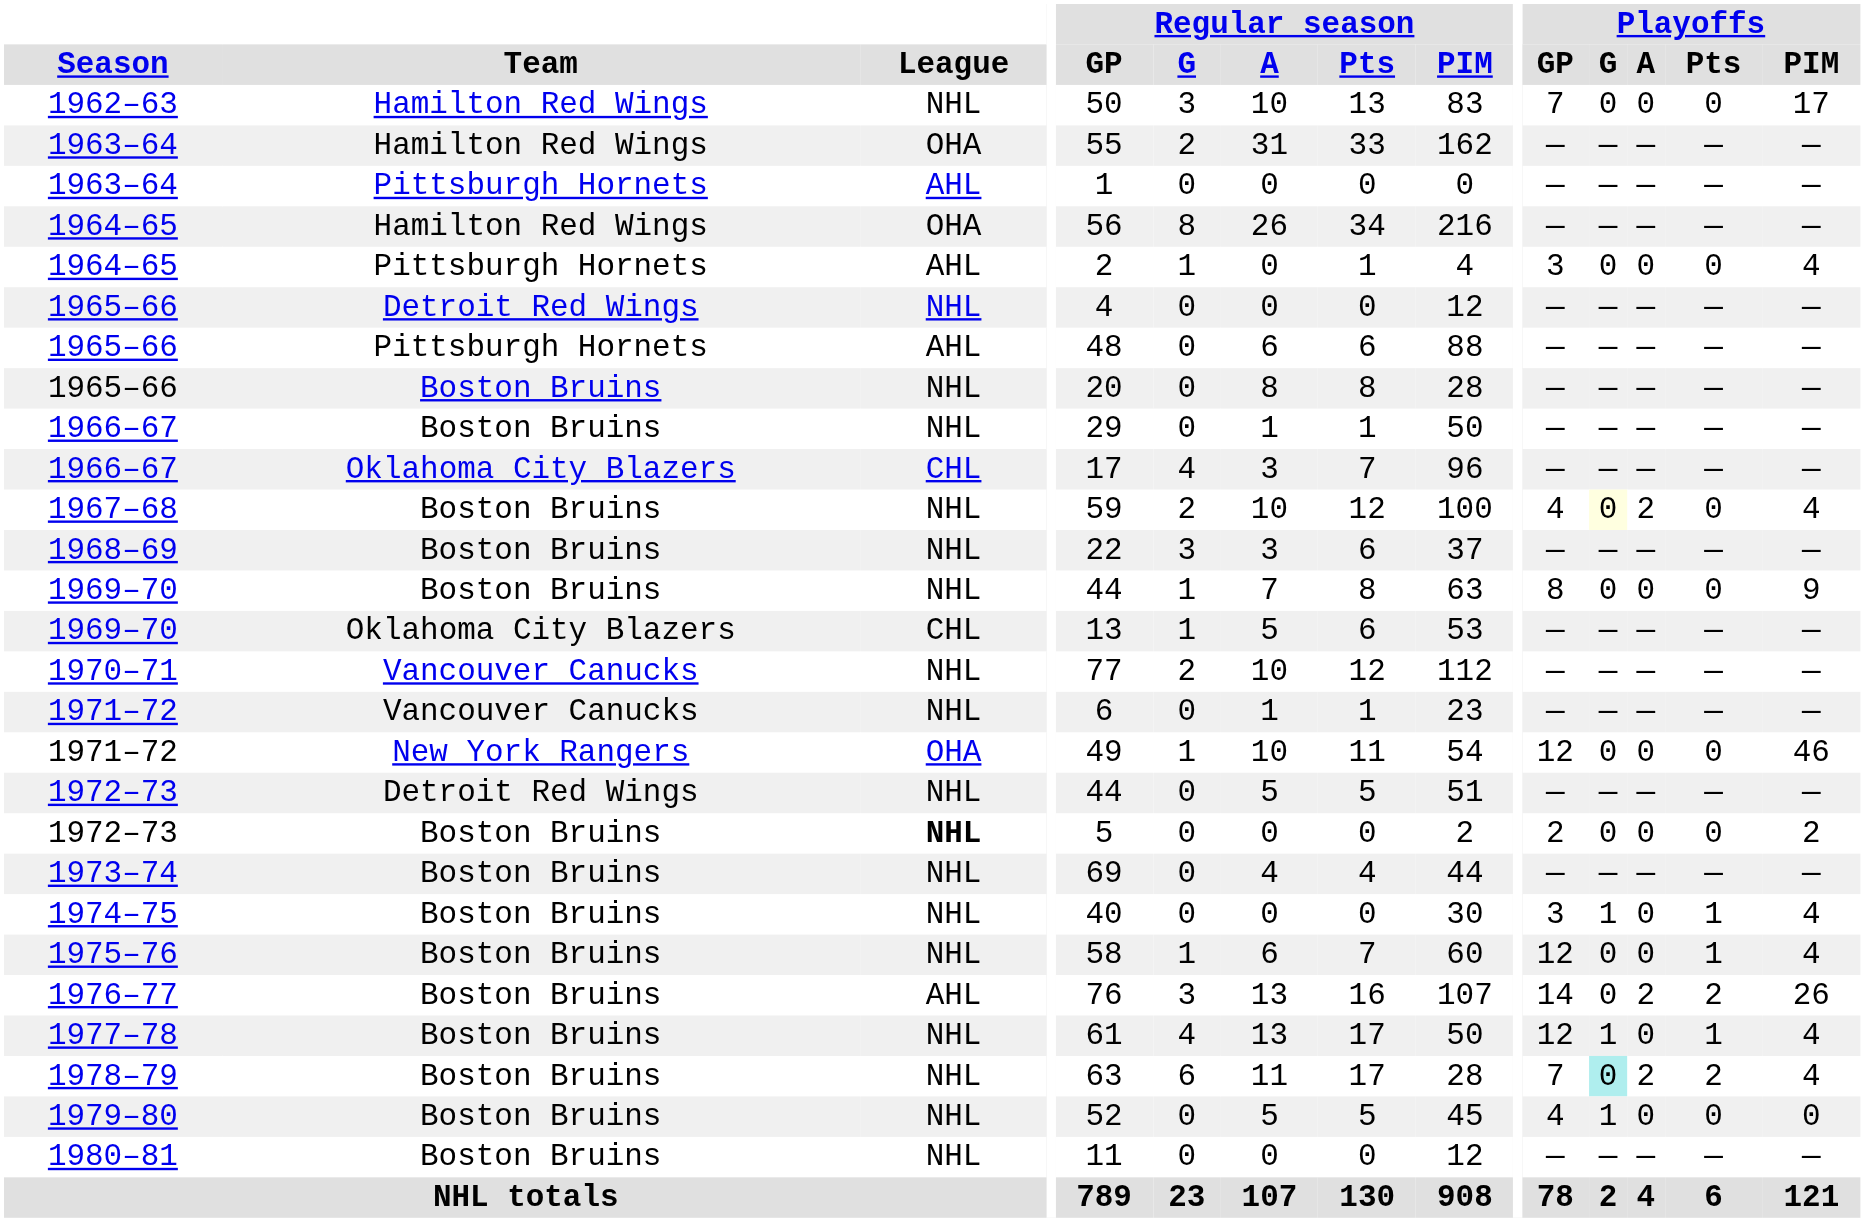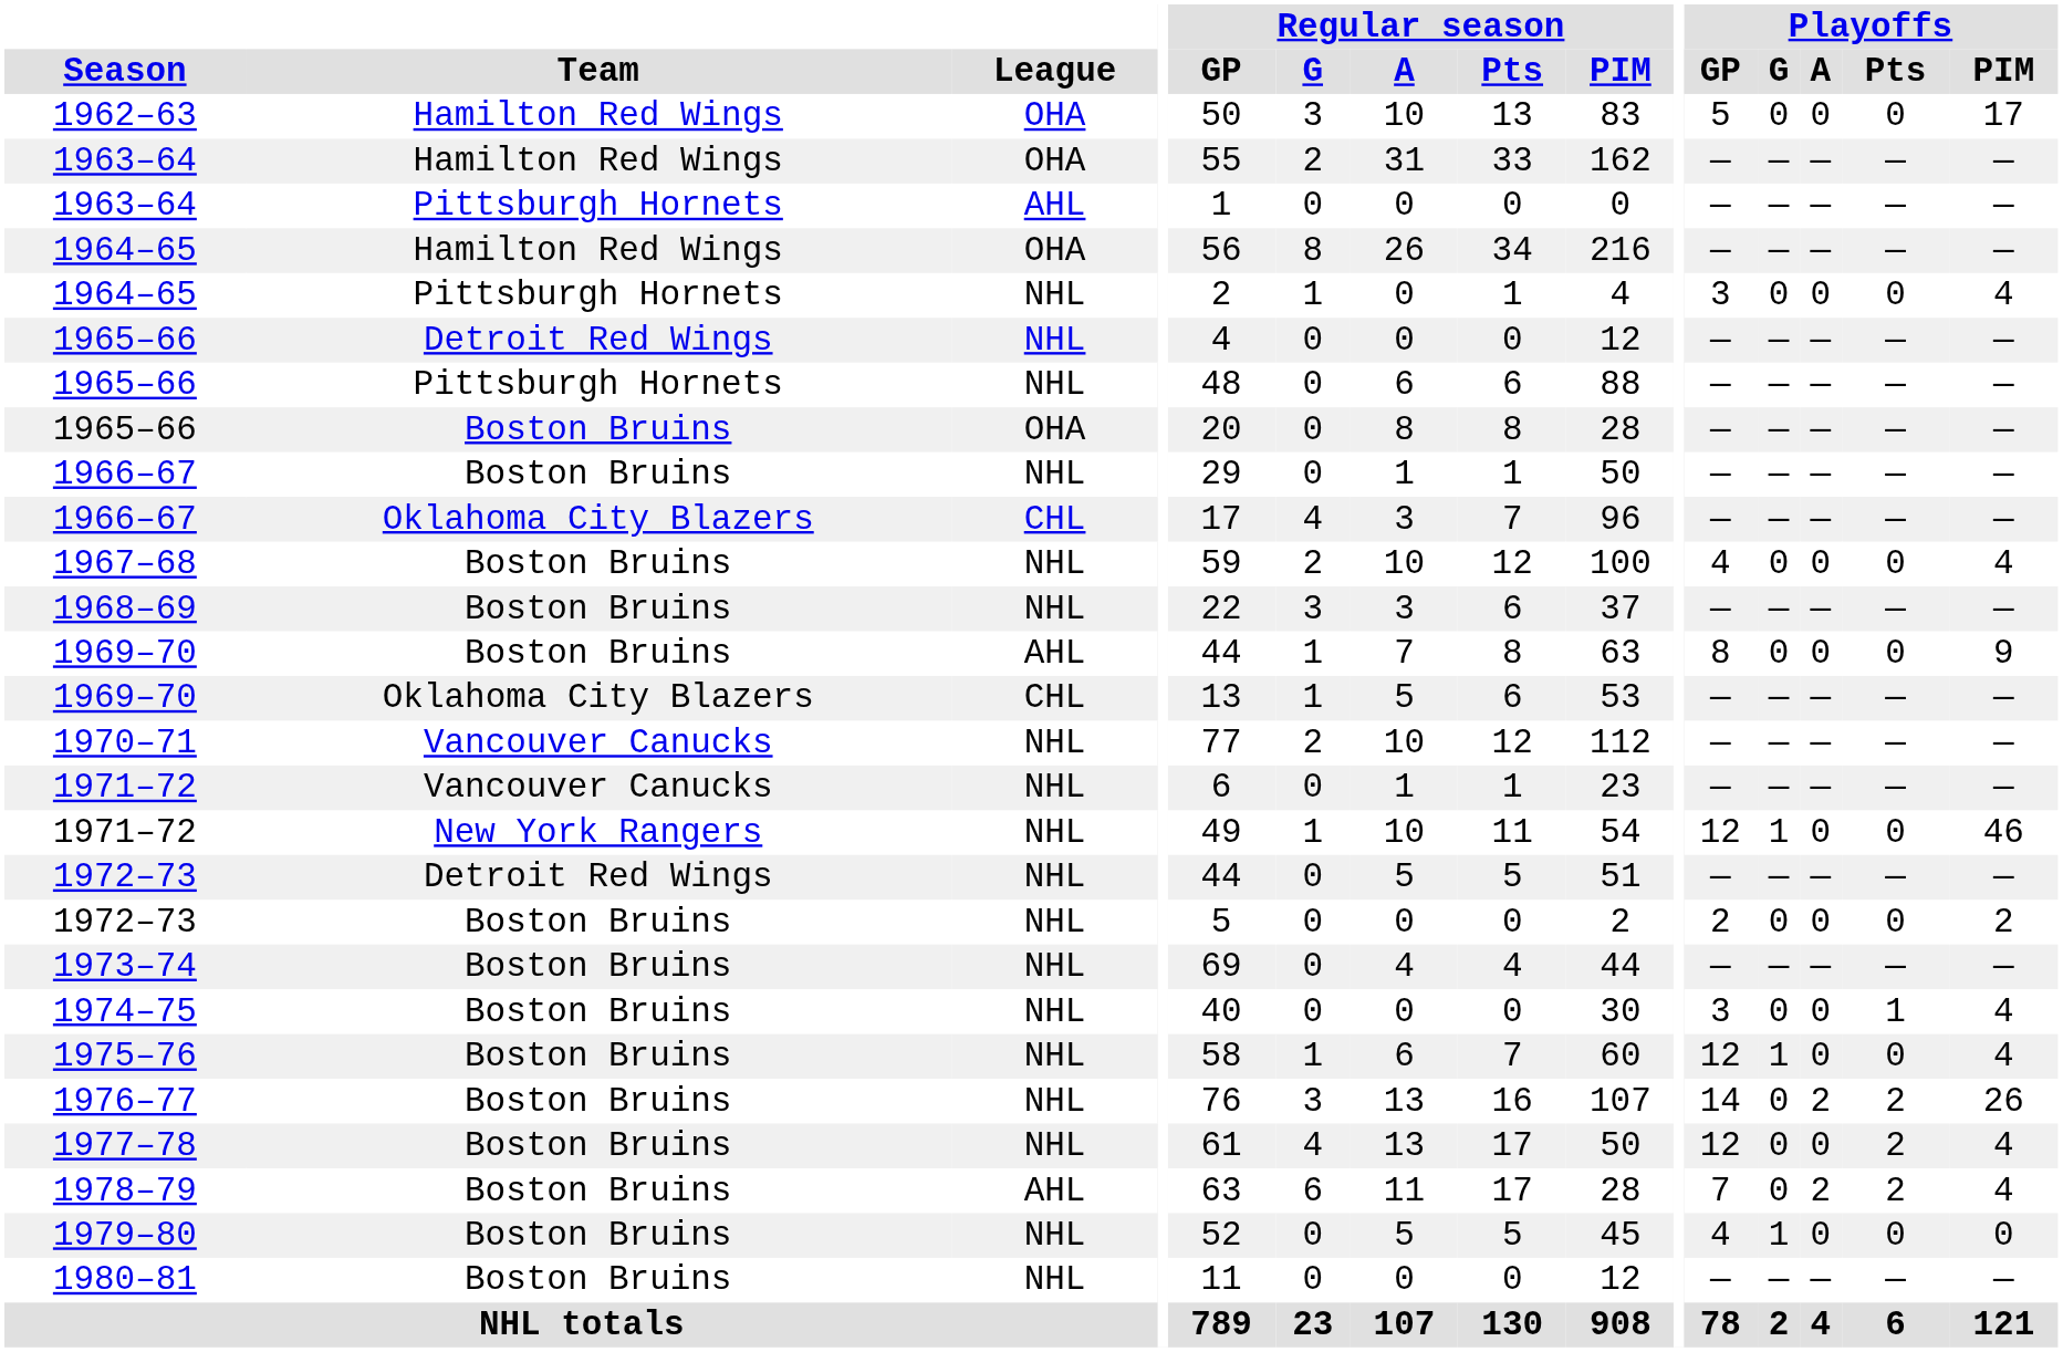 <table border="0" cellpadding="1" cellspacing="0" style="text-align:center; width:60em">
 <tr bgcolor="#e0e0e0">
 <th colspan="3" bgcolor="#ffffff"></th>
 <th rowspan="100" bgcolor="#ffffff"></th>
 <th colspan="5"><a href='#'>Regular season</a></th>
 <th rowspan="100" bgcolor="#ffffff"></th>
 <th colspan="5"><a href='#'>Playoffs</a></th>
 </tr>
 <tr bgcolor="#e0e0e0">
 <th><a href='#'>Season</a></th>
 <th>Team</th>
 <th>League</th>
 <th>GP</th>
 <th><a href='#'>G</a></th>
 <th><a href='#'>A</a></th>
 <th><a href='#'>Pts</a></th>
 <th><a href='#'>PIM</a></th>
 <th>GP</th>
 <th>G</th>
 <th>A</th>
 <th>Pts</th>
 <th>PIM</th>
 </tr>
 <tr>
 <td><a href='#'>1962–63</a></td>
 <td><a href='#'>Hamilton Red Wings</a></td>
-<td>NHL</td>
+<td><a href='#'>OHA</a></td>
 <td>50</td>
 <td>3</td>
 <td>10</td>
 <td>13</td>
 <td>83</td>
-<td>7</td>
+<td>5</td>
 <td>0</td>
 <td>0</td>
 <td>0</td>
 <td>17</td>
 </tr>
 <tr bgcolor="#f0f0f0">
 <td><a href='#'>1963–64</a></td>
 <td>Hamilton Red Wings</td>
 <td>OHA</td>
 <td>55</td>
 <td>2</td>
 <td>31</td>
 <td>33</td>
 <td>162</td>
 <td>—</td>
 <td>—</td>
 <td>—</td>
 <td>—</td>
 <td>—</td>
 </tr>
 <tr>
 <td><a href='#'>1963–64</a></td>
 <td><a href='#'>Pittsburgh Hornets</a></td>
 <td><a href='#'>AHL</a></td>
 <td>1</td>
 <td>0</td>
 <td>0</td>
 <td>0</td>
 <td>0</td>
 <td>—</td>
 <td>—</td>
 <td>—</td>
 <td>—</td>
 <td>—</td>
 </tr>
 <tr bgcolor="#f0f0f0">
 <td><a href='#'>1964–65</a></td>
 <td>Hamilton Red Wings</td>
 <td>OHA</td>
 <td>56</td>
 <td>8</td>
 <td>26</td>
 <td>34</td>
 <td>216</td>
 <td>—</td>
 <td>—</td>
 <td>—</td>
 <td>—</td>
 <td>—</td>
 </tr>
 <tr>
 <td><a href='#'>1964–65</a></td>
 <td>Pittsburgh Hornets</td>
-<td>AHL</td>
+<td>NHL</td>
 <td>2</td>
 <td>1</td>
 <td>0</td>
 <td>1</td>
 <td>4</td>
 <td>3</td>
 <td>0</td>
 <td>0</td>
 <td>0</td>
 <td>4</td>
 </tr>
 <tr bgcolor="#f0f0f0">
 <td><a href='#'>1965–66</a></td>
 <td><a href='#'>Detroit Red Wings</a></td>
 <td><a href='#'>NHL</a></td>
 <td>4</td>
 <td>0</td>
 <td>0</td>
 <td>0</td>
 <td>12</td>
 <td>—</td>
 <td>—</td>
 <td>—</td>
 <td>—</td>
 <td>—</td>
 </tr>
 <tr>
 <td><a href='#'>1965–66</a></td>
 <td>Pittsburgh Hornets</td>
-<td>AHL</td>
+<td>NHL</td>
 <td>48</td>
 <td>0</td>
 <td>6</td>
 <td>6</td>
 <td>88</td>
 <td>—</td>
 <td>—</td>
 <td>—</td>
 <td>—</td>
 <td>—</td>
 </tr>
 <tr bgcolor="#f0f0f0">
 <td>1965–66</td>
 <td><a href='#'>Boston Bruins</a></td>
-<td>NHL</td>
+<td>OHA</td>
 <td>20</td>
 <td>0</td>
 <td>8</td>
 <td>8</td>
 <td>28</td>
 <td>—</td>
 <td>—</td>
 <td>—</td>
 <td>—</td>
 <td>—</td>
 </tr>
 <tr>
 <td><a href='#'>1966–67</a></td>
 <td>Boston Bruins</td>
 <td>NHL</td>
 <td>29</td>
 <td>0</td>
 <td>1</td>
 <td>1</td>
 <td>50</td>
 <td>—</td>
 <td>—</td>
 <td>—</td>
 <td>—</td>
 <td>—</td>
 </tr>
 <tr bgcolor="#f0f0f0">
 <td><a href='#'>1966–67</a></td>
 <td><a href='#'>Oklahoma City Blazers</a></td>
 <td><a href='#'>CHL</a></td>
 <td>17</td>
 <td>4</td>
 <td>3</td>
 <td>7</td>
 <td>96</td>
 <td>—</td>
 <td>—</td>
 <td>—</td>
 <td>—</td>
 <td>—</td>
 </tr>
 <tr>
 <td><a href='#'>1967–68</a></td>
 <td>Boston Bruins</td>
 <td>NHL</td>
 <td>59</td>
 <td>2</td>
 <td>10</td>
 <td>12</td>
 <td>100</td>
 <td>4</td>
-<td style="background: lightyellow;">0</td>
-<td>2</td>
+<td>0</td>
+<td>0</td>
 <td>0</td>
 <td>4</td>
 </tr>
 <tr bgcolor="#f0f0f0">
 <td><a href='#'>1968–69</a></td>
 <td>Boston Bruins</td>
 <td>NHL</td>
 <td>22</td>
 <td>3</td>
 <td>3</td>
 <td>6</td>
 <td>37</td>
 <td>—</td>
 <td>—</td>
 <td>—</td>
 <td>—</td>
 <td>—</td>
 </tr>
 <tr>
 <td><a href='#'>1969–70</a></td>
 <td>Boston Bruins</td>
-<td>NHL</td>
+<td>AHL</td>
 <td>44</td>
 <td>1</td>
 <td>7</td>
 <td>8</td>
 <td>63</td>
 <td>8</td>
 <td>0</td>
 <td>0</td>
 <td>0</td>
 <td>9</td>
 </tr>
 <tr bgcolor="#f0f0f0">
 <td><a href='#'>1969–70</a></td>
 <td>Oklahoma City Blazers</td>
 <td>CHL</td>
 <td>13</td>
 <td>1</td>
 <td>5</td>
 <td>6</td>
 <td>53</td>
 <td>—</td>
 <td>—</td>
 <td>—</td>
 <td>—</td>
 <td>—</td>
 </tr>
 <tr>
 <td><a href='#'>1970–71</a></td>
 <td><a href='#'>Vancouver Canucks</a></td>
 <td>NHL</td>
 <td>77</td>
 <td>2</td>
 <td>10</td>
 <td>12</td>
 <td>112</td>
 <td>—</td>
 <td>—</td>
 <td>—</td>
 <td>—</td>
 <td>—</td>
 </tr>
 <tr bgcolor="#f0f0f0">
 <td><a href='#'>1971–72</a></td>
 <td>Vancouver Canucks</td>
 <td>NHL</td>
 <td>6</td>
 <td>0</td>
 <td>1</td>
 <td>1</td>
 <td>23</td>
 <td>—</td>
 <td>—</td>
 <td>—</td>
 <td>—</td>
 <td>—</td>
 </tr>
 <tr>
 <td>1971–72</td>
 <td><a href='#'>New York Rangers</a></td>
-<td><a href='#'>OHA</a></td>
+<td>NHL</td>
 <td>49</td>
 <td>1</td>
 <td>10</td>
 <td>11</td>
 <td>54</td>
 <td>12</td>
-<td>0</td>
+<td>1</td>
 <td>0</td>
 <td>0</td>
 <td>46</td>
 </tr>
 <tr bgcolor="#f0f0f0">
 <td><a href='#'>1972–73</a></td>
 <td>Detroit Red Wings</td>
 <td>NHL</td>
 <td>44</td>
 <td>0</td>
 <td>5</td>
 <td>5</td>
 <td>51</td>
 <td>—</td>
 <td>—</td>
 <td>—</td>
 <td>—</td>
 <td>—</td>
 </tr>
 <tr>
 <td>1972–73</td>
 <td>Boston Bruins</td>
-<td><strong>NHL</strong></td>
+<td>NHL</td>
 <td>5</td>
 <td>0</td>
 <td>0</td>
 <td>0</td>
 <td>2</td>
 <td>2</td>
 <td>0</td>
 <td>0</td>
 <td>0</td>
 <td>2</td>
 </tr>
 <tr bgcolor="#f0f0f0">
 <td><a href='#'>1973–74</a></td>
 <td>Boston Bruins</td>
 <td>NHL</td>
 <td>69</td>
 <td>0</td>
 <td>4</td>
 <td>4</td>
 <td>44</td>
 <td>—</td>
 <td>—</td>
 <td>—</td>
 <td>—</td>
 <td>—</td>
 </tr>
 <tr>
 <td><a href='#'>1974–75</a></td>
 <td>Boston Bruins</td>
 <td>NHL</td>
 <td>40</td>
 <td>0</td>
 <td>0</td>
 <td>0</td>
 <td>30</td>
 <td>3</td>
-<td>1</td>
+<td>0</td>
 <td>0</td>
 <td>1</td>
 <td>4</td>
 </tr>
 <tr bgcolor="#f0f0f0">
 <td><a href='#'>1975–76</a></td>
 <td>Boston Bruins</td>
 <td>NHL</td>
 <td>58</td>
 <td>1</td>
 <td>6</td>
 <td>7</td>
 <td>60</td>
 <td>12</td>
+<td>1</td>
 <td>0</td>
 <td>0</td>
-<td>1</td>
 <td>4</td>
 </tr>
 <tr>
 <td><a href='#'>1976–77</a></td>
 <td>Boston Bruins</td>
-<td>AHL</td>
+<td>NHL</td>
 <td>76</td>
 <td>3</td>
 <td>13</td>
 <td>16</td>
 <td>107</td>
 <td>14</td>
 <td>0</td>
 <td>2</td>
 <td>2</td>
 <td>26</td>
 </tr>
 <tr bgcolor="#f0f0f0">
 <td><a href='#'>1977–78</a></td>
 <td>Boston Bruins</td>
 <td>NHL</td>
 <td>61</td>
 <td>4</td>
 <td>13</td>
 <td>17</td>
 <td>50</td>
 <td>12</td>
-<td>1</td>
 <td>0</td>
-<td>1</td>
+<td>0</td>
+<td>2</td>
 <td>4</td>
 </tr>
 <tr>
 <td><a href='#'>1978–79</a></td>
 <td>Boston Bruins</td>
-<td>NHL</td>
+<td>AHL</td>
 <td>63</td>
 <td>6</td>
 <td>11</td>
 <td>17</td>
 <td>28</td>
 <td>7</td>
-<td style="background: paleturquoise;">0</td>
+<td>0</td>
 <td>2</td>
 <td>2</td>
 <td>4</td>
 </tr>
 <tr bgcolor="#f0f0f0">
 <td><a href='#'>1979–80</a></td>
 <td>Boston Bruins</td>
 <td>NHL</td>
 <td>52</td>
 <td>0</td>
 <td>5</td>
 <td>5</td>
 <td>45</td>
 <td>4</td>
 <td>1</td>
 <td>0</td>
 <td>0</td>
 <td>0</td>
 </tr>
 <tr>
 <td><a href='#'>1980–81</a></td>
 <td>Boston Bruins</td>
 <td>NHL</td>
 <td>11</td>
 <td>0</td>
 <td>0</td>
 <td>0</td>
 <td>12</td>
 <td>—</td>
 <td>—</td>
 <td>—</td>
 <td>—</td>
 <td>—</td>
 </tr>
 <tr bgcolor="#e0e0e0">
 <th colspan="3">NHL totals</th>
 <th>789</th>
 <th>23</th>
 <th>107</th>
 <th>130</th>
 <th>908</th>
 <th>78</th>
 <th>2</th>
 <th>4</th>
 <th>6</th>
 <th>121</th>
 </tr>
 </table>
